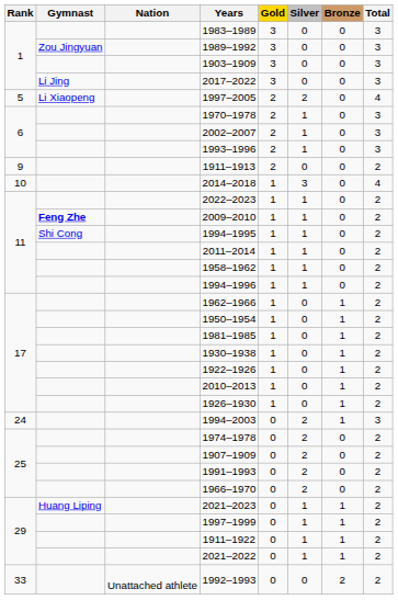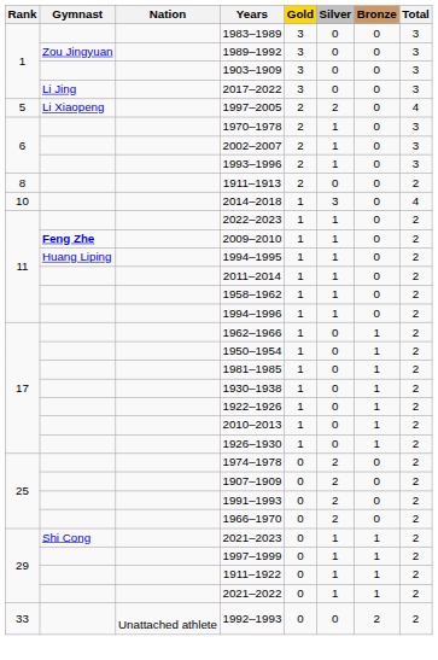 <table class="wikitable sortable" style="text-align:center">
 <tr>
 <th>Rank</th>
 <th>Gymnast</th>
 <th>Nation</th>
 <th>Years</th>
 <th style="background-color:gold">Gold</th>
 <th style="background-color:silver">Silver</th>
 <th style="background-color:#cc9966">Bronze</th>
 <th>Total</th>
 </tr>
 <tr>
 <td rowspan="4">1</td>
 <td align=left></td>
 <td align=left></td>
 <td>1983–1989</td>
 <td>3</td>
 <td>0</td>
 <td>0</td>
 <td>3</td>
 </tr>
 <tr>
 <td align=left><a href='#'>Zou Jingyuan</a></td>
 <td align=left></td>
 <td>1989–1992</td>
 <td>3</td>
 <td>0</td>
 <td>0</td>
 <td>3</td>
 </tr>
 <tr>
 <td align=left></td>
 <td align=left></td>
 <td>1903–1909</td>
 <td>3</td>
 <td>0</td>
 <td>0</td>
 <td>3</td>
 </tr>
 <tr>
 <td align=left><a href='#'>Li Jing</a></td>
 <td align=left></td>
 <td>2017–2022</td>
 <td>3</td>
 <td>0</td>
 <td>0</td>
 <td>3</td>
 </tr>
 <tr>
 <td>5</td>
 <td align=left><a href='#'>Li Xiaopeng</a></td>
 <td align=left></td>
 <td>1997–2005</td>
 <td>2</td>
 <td>2</td>
 <td>0</td>
 <td>4</td>
 </tr>
 <tr>
 <td rowspan="3">6</td>
 <td align=left></td>
 <td align=left></td>
 <td>1970–1978</td>
 <td>2</td>
 <td>1</td>
 <td>0</td>
 <td>3</td>
 </tr>
 <tr>
 <td align=left></td>
 <td align=left></td>
 <td>2002–2007</td>
 <td>2</td>
 <td>1</td>
 <td>0</td>
 <td>3</td>
 </tr>
 <tr>
 <td align=left></td>
 <td align=left></td>
 <td>1993–1996</td>
 <td>2</td>
 <td>1</td>
 <td>0</td>
 <td>3</td>
 </tr>
 <tr>
-<td>9</td>
+<td>8</td>
 <td align=left></td>
 <td align=left></td>
 <td>1911–1913</td>
 <td>2</td>
 <td>0</td>
 <td>0</td>
 <td>2</td>
 </tr>
 <tr>
 <td>10</td>
 <td align=left></td>
 <td align=left></td>
 <td>2014–2018</td>
 <td>1</td>
 <td>3</td>
 <td>0</td>
 <td>4</td>
 </tr>
 <tr>
 <td rowspan="6">11</td>
 <td align=left></td>
 <td align=left></td>
 <td>2022–2023</td>
 <td>1</td>
 <td>1</td>
 <td>0</td>
 <td>2</td>
 </tr>
 <tr>
 <td align=left><strong><a href='#'>Feng Zhe</a></strong></td>
 <td align=left></td>
 <td>2009–2010</td>
 <td>1</td>
 <td>1</td>
 <td>0</td>
 <td>2</td>
 </tr>
 <tr>
-<td align=left><a href='#'>Shi Cong</a></td>
+<td align=left><a href='#'>Huang Liping</a></td>
 <td align=left></td>
 <td>1994–1995</td>
 <td>1</td>
 <td>1</td>
 <td>0</td>
 <td>2</td>
 </tr>
 <tr>
 <td align=left></td>
 <td align=left></td>
 <td>2011–2014</td>
 <td>1</td>
 <td>1</td>
 <td>0</td>
 <td>2</td>
 </tr>
 <tr>
 <td align=left></td>
 <td align=left></td>
 <td>1958–1962</td>
 <td>1</td>
 <td>1</td>
 <td>0</td>
 <td>2</td>
 </tr>
 <tr>
 <td align=left></td>
 <td align=left></td>
 <td>1994–1996</td>
 <td>1</td>
 <td>1</td>
 <td>0</td>
 <td>2</td>
 </tr>
 <tr>
 <td rowspan="7">17</td>
 <td align=left></td>
 <td align=left></td>
 <td>1962–1966</td>
 <td>1</td>
 <td>0</td>
 <td>1</td>
 <td>2</td>
 </tr>
 <tr>
 <td align=left></td>
 <td align=left></td>
 <td>1950–1954</td>
 <td>1</td>
 <td>0</td>
 <td>1</td>
 <td>2</td>
 </tr>
 <tr>
 <td align=left></td>
 <td align=left></td>
 <td>1981–1985</td>
 <td>1</td>
 <td>0</td>
 <td>1</td>
 <td>2</td>
 </tr>
 <tr>
 <td align=left></td>
 <td align=left></td>
 <td>1930–1938</td>
 <td>1</td>
 <td>0</td>
 <td>1</td>
 <td>2</td>
 </tr>
 <tr>
 <td align=left></td>
 <td align=left></td>
 <td>1922–1926</td>
 <td>1</td>
 <td>0</td>
 <td>1</td>
 <td>2</td>
 </tr>
 <tr>
 <td align=left></td>
 <td align=left></td>
 <td>2010–2013</td>
 <td>1</td>
 <td>0</td>
 <td>1</td>
 <td>2</td>
 </tr>
 <tr>
 <td align=left></td>
 <td align=left></td>
 <td>1926–1930</td>
 <td>1</td>
 <td>0</td>
 <td>1</td>
 <td>2</td>
 </tr>
 <tr>
-<td>24</td>
-<td align=left></td>
-<td align=left></td>
-<td>1994–2003</td>
-<td>0</td>
-<td>2</td>
-<td>1</td>
-<td>3</td>
-</tr>
-<tr>
 <td rowspan="4">25</td>
 <td align=left></td>
 <td align=left></td>
 <td>1974–1978</td>
 <td>0</td>
 <td>2</td>
 <td>0</td>
 <td>2</td>
 </tr>
 <tr>
 <td align=left></td>
 <td align=left></td>
 <td>1907–1909</td>
 <td>0</td>
 <td>2</td>
 <td>0</td>
 <td>2</td>
 </tr>
 <tr>
 <td align=left></td>
 <td align=left><br></td>
 <td>1991–1993</td>
 <td>0</td>
 <td>2</td>
 <td>0</td>
 <td>2</td>
 </tr>
 <tr>
 <td align=left></td>
 <td align=left></td>
 <td>1966–1970</td>
 <td>0</td>
 <td>2</td>
 <td>0</td>
 <td>2</td>
 </tr>
 <tr>
 <td rowspan="4">29</td>
-<td align=left><a href='#'>Huang Liping</a></td>
+<td align=left><a href='#'>Shi Cong</a></td>
 <td align=left></td>
 <td>2021–2023</td>
 <td>0</td>
 <td>1</td>
 <td>1</td>
 <td>2</td>
 </tr>
 <tr>
 <td align=left></td>
 <td align=left></td>
 <td>1997–1999</td>
 <td>0</td>
 <td>1</td>
 <td>1</td>
 <td>2</td>
 </tr>
 <tr>
 <td align=left></td>
 <td align=left><br></td>
 <td>1911–1922</td>
 <td>0</td>
 <td>1</td>
 <td>1</td>
 <td>2</td>
 </tr>
 <tr>
 <td align=left></td>
 <td align=left></td>
 <td>2021–2022</td>
 <td>0</td>
 <td>1</td>
 <td>1</td>
 <td>2</td>
 </tr>
 <tr>
 <td>33</td>
 <td align=left></td>
 <td align=left><br>Unattached athlete </td>
 <td>1992–1993</td>
 <td>0</td>
 <td>0</td>
 <td>2</td>
 <td>2</td>
 </tr>
 </table>
